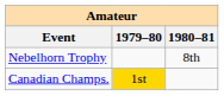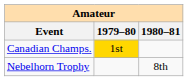 <table class="wikitable" style="text-align:center">
 <tr>
 <th style="background-color: #ffdead" colspan=3 align=center><strong>Amateur</strong></th>
 </tr>
 <tr>
 <th>Event</th>
 <th>1979–80</th>
 <th>1980–81</th>
 </tr>
 <tr>
+<td align=left><a href='#'>Canadian Champs.</a></td>
+<td bgcolor="gold">1st </td>
+<td></td>
+</tr>
+<tr>
 <td align=left><a href='#'>Nebelhorn Trophy</a></td>
 <td></td>
 <td>8th</td>
 </tr>
-<tr>
-<td align=left><a href='#'>Canadian Champs.</a></td>
-<td bgcolor="gold">1st </td>
-<td></td>
-</tr>
 </table>
